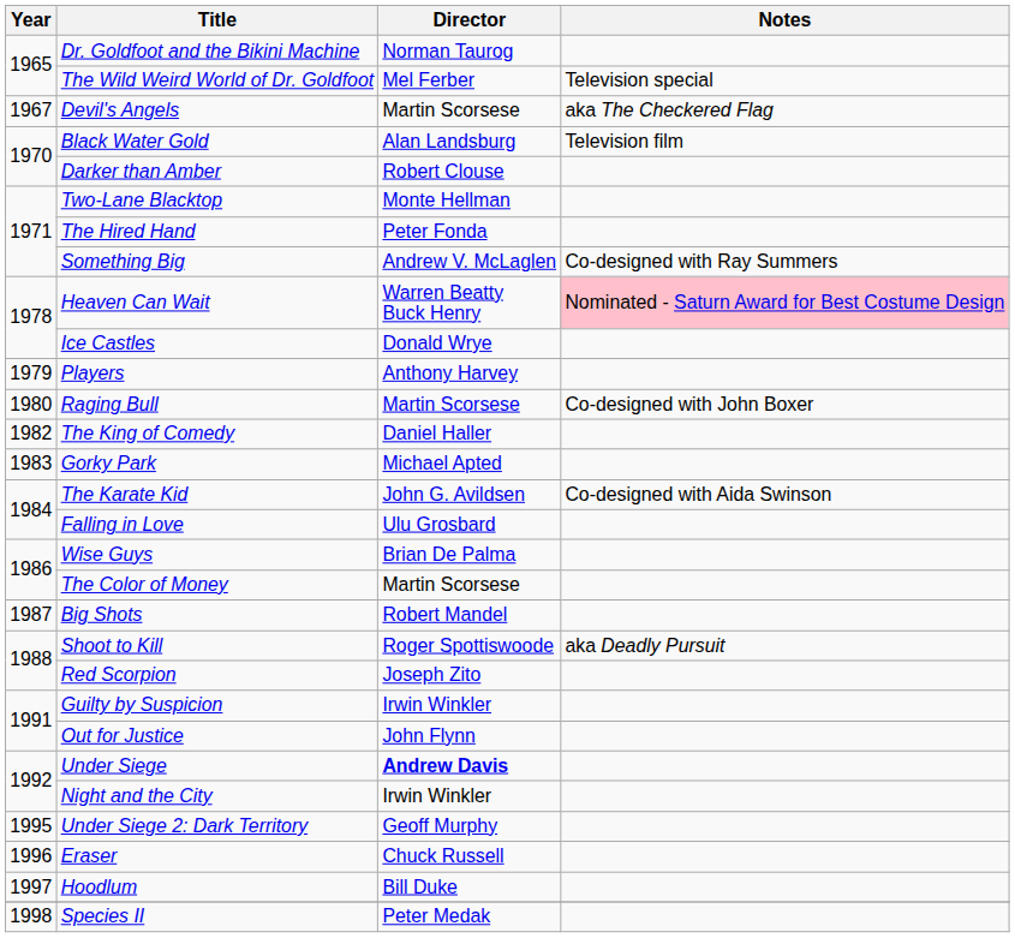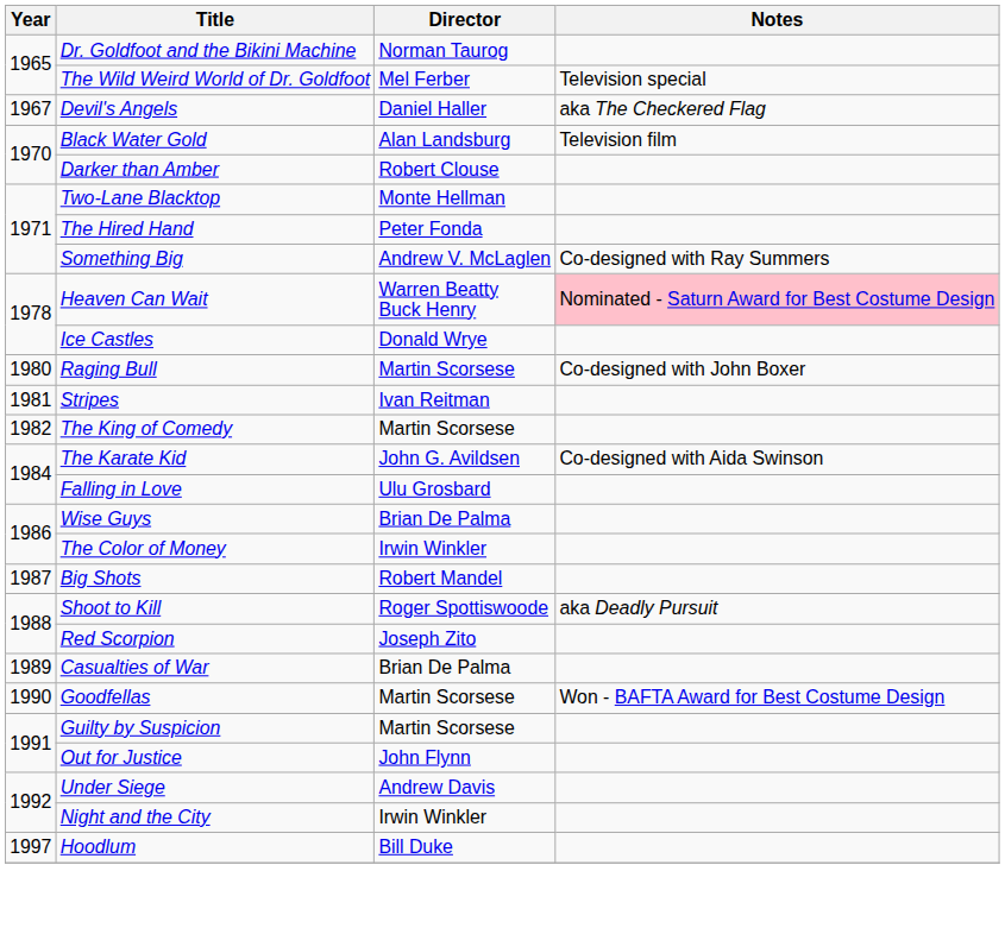 <table class="wikitable sortable">
 <tr>
 <th>Year</th>
 <th>Title</th>
 <th>Director</th>
 <th>Notes</th>
 </tr>
 <tr>
 <td rowspan="2">1965</td>
 <td><em><a href='#'>Dr. Goldfoot and the Bikini Machine</a></em></td>
 <td><a href='#'>Norman Taurog</a></td>
 <td></td>
 </tr>
 <tr>
 <td><em><a href='#'>The Wild Weird World of Dr. Goldfoot</a></em></td>
 <td><a href='#'>Mel Ferber</a></td>
 <td>Television special</td>
 </tr>
 <tr>
 <td>1967</td>
 <td><em><a href='#'>Devil's Angels</a></em></td>
-<td>Martin Scorsese</td>
+<td><a href='#'>Daniel Haller</a></td>
 <td>aka <em>The Checkered Flag</em></td>
 </tr>
 <tr>
 <td rowspan="2">1970</td>
 <td><em><a href='#'>Black Water Gold</a></em></td>
 <td><a href='#'>Alan Landsburg</a></td>
 <td>Television film</td>
 </tr>
 <tr>
 <td><em><a href='#'>Darker than Amber</a></em></td>
 <td><a href='#'>Robert Clouse</a></td>
 <td></td>
 </tr>
 <tr>
 <td rowspan="3">1971</td>
 <td><em><a href='#'>Two-Lane Blacktop</a></em></td>
 <td><a href='#'>Monte Hellman</a></td>
 <td></td>
 </tr>
 <tr>
 <td><em><a href='#'>The Hired Hand</a></em></td>
 <td><a href='#'>Peter Fonda</a></td>
 <td></td>
 </tr>
 <tr>
 <td><em><a href='#'>Something Big</a></em></td>
 <td><a href='#'>Andrew V. McLaglen</a></td>
 <td>Co-designed with Ray Summers</td>
 </tr>
 <tr>
 <td rowspan="2">1978</td>
 <td><em><a href='#'>Heaven Can Wait</a></em></td>
 <td><a href='#'>Warren Beatty</a> <br> <a href='#'>Buck Henry</a></td>
 <td style="background: pink;">Nominated - <a href='#'>Saturn Award for Best Costume Design</a></td>
 </tr>
 <tr>
 <td><em><a href='#'>Ice Castles</a></em></td>
 <td><a href='#'>Donald Wrye</a></td>
 <td></td>
 </tr>
 <tr>
-<td>1979</td>
-<td><em><a href='#'>Players</a></em></td>
-<td><a href='#'>Anthony Harvey</a></td>
-<td></td>
-</tr>
-<tr>
 <td>1980</td>
 <td><em><a href='#'>Raging Bull</a></em></td>
 <td><a href='#'>Martin Scorsese</a></td>
 <td>Co-designed with John Boxer</td>
 </tr>
 <tr>
-<td>1982</td>
-<td><em><a href='#'>The King of Comedy</a></em></td>
-<td><a href='#'>Daniel Haller</a></td>
+<td>1981</td>
+<td><em><a href='#'>Stripes</a></em></td>
+<td><a href='#'>Ivan Reitman</a></td>
 <td></td>
 </tr>
 <tr>
-<td>1983</td>
-<td><em><a href='#'>Gorky Park</a></em></td>
-<td><a href='#'>Michael Apted</a></td>
+<td>1982</td>
+<td><em><a href='#'>The King of Comedy</a></em></td>
+<td>Martin Scorsese</td>
 <td></td>
 </tr>
 <tr>
 <td rowspan="2">1984</td>
 <td><em><a href='#'>The Karate Kid</a></em></td>
 <td><a href='#'>John G. Avildsen</a></td>
 <td>Co-designed with Aida Swinson</td>
 </tr>
 <tr>
 <td><em><a href='#'>Falling in Love</a></em></td>
 <td><a href='#'>Ulu Grosbard</a></td>
 <td></td>
 </tr>
 <tr>
 <td rowspan="2">1986</td>
 <td><em><a href='#'>Wise Guys</a></em></td>
 <td><a href='#'>Brian De Palma</a></td>
 <td></td>
 </tr>
 <tr>
 <td><em><a href='#'>The Color of Money</a></em></td>
-<td>Martin Scorsese</td>
+<td><a href='#'>Irwin Winkler</a></td>
 <td></td>
 </tr>
 <tr>
 <td>1987</td>
 <td><em><a href='#'>Big Shots</a></em></td>
 <td><a href='#'>Robert Mandel</a></td>
 <td></td>
 </tr>
 <tr>
 <td rowspan="2">1988</td>
 <td><em><a href='#'>Shoot to Kill</a></em></td>
 <td><a href='#'>Roger Spottiswoode</a></td>
 <td>aka <em>Deadly Pursuit</em></td>
 </tr>
 <tr>
 <td><em><a href='#'>Red Scorpion</a></em></td>
 <td><a href='#'>Joseph Zito</a></td>
 <td></td>
 </tr>
 <tr>
+<td>1989</td>
+<td><em><a href='#'>Casualties of War</a></em></td>
+<td>Brian De Palma</td>
+<td></td>
+</tr>
+<tr>
+<td>1990</td>
+<td><em><a href='#'>Goodfellas</a></em></td>
+<td>Martin Scorsese</td>
+<td>Won - <a href='#'>BAFTA Award for Best Costume Design</a></td>
+</tr>
+<tr>
 <td rowspan="2">1991</td>
 <td><em><a href='#'>Guilty by Suspicion</a></em></td>
-<td><a href='#'>Irwin Winkler</a></td>
+<td>Martin Scorsese</td>
 <td></td>
 </tr>
 <tr>
 <td><em><a href='#'>Out for Justice</a></em></td>
 <td><a href='#'>John Flynn</a></td>
 <td></td>
 </tr>
 <tr>
 <td rowspan="2">1992</td>
 <td><em><a href='#'>Under Siege</a></em></td>
-<td><strong><a href='#'>Andrew Davis</a></strong></td>
+<td><a href='#'>Andrew Davis</a></td>
 <td></td>
 </tr>
 <tr>
 <td><em><a href='#'>Night and the City</a></em></td>
 <td>Irwin Winkler</td>
-<td></td>
-</tr>
-<tr>
-<td>1995</td>
-<td><em><a href='#'>Under Siege 2: Dark Territory</a></em></td>
-<td><a href='#'>Geoff Murphy</a></td>
-<td></td>
-</tr>
-<tr>
-<td>1996</td>
-<td><em><a href='#'>Eraser</a></em></td>
-<td><a href='#'>Chuck Russell</a></td>
 <td></td>
 </tr>
 <tr>
 <td>1997</td>
 <td><em><a href='#'>Hoodlum</a></em></td>
 <td><a href='#'>Bill Duke</a></td>
 <td></td>
 </tr>
 <tr>
 </tr>
-<tr>
-<td>1998</td>
-<td><em><a href='#'>Species II</a></em></td>
-<td><a href='#'>Peter Medak</a></td>
-<td></td>
-</tr>
 </table>
